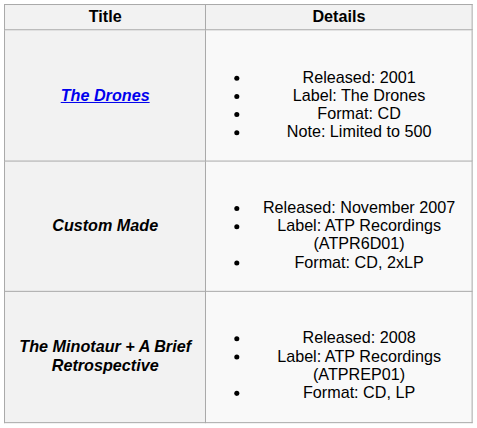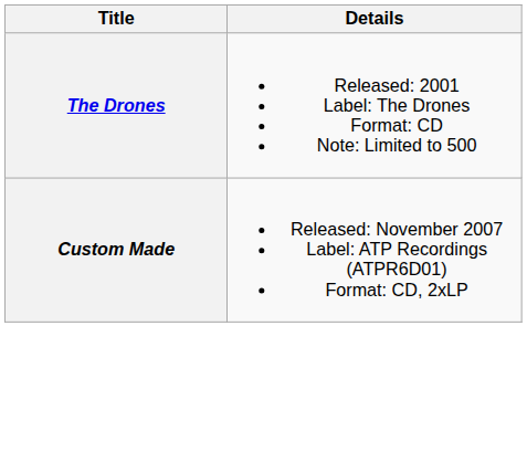 <table class="wikitable plainrowheaders" style="text-align:center;" border="1">
 <tr>
 <th scope="col" rowspan="1" style="width:12em;">Title</th>
 <th scope="col" rowspan="1" style="width:16em;">Details</th>
 </tr>
 <tr>
 <th scope="row"><em><a href='#'>The Drones</a></em></th>
 <td><br><ul><li>Released: 2001</li><li>Label: The Drones</li><li>Format: CD</li><li>Note: Limited to 500</li></ul></td>
 </tr>
 <tr>
 <th scope="row"><em>Custom Made</em></th>
 <td><br><ul><li>Released: November 2007</li><li>Label: ATP Recordings	(ATPR6D01)</li><li>Format: CD, 2xLP</li></ul></td>
 </tr>
-<tr>
-<th scope="row"><em>The Minotaur + A Brief Retrospective</em></th>
-<td><br><ul><li>Released: 2008</li><li>Label: ATP Recordings (ATPREP01)</li><li>Format: CD, LP</li></ul></td>
-</tr>
 </table>
